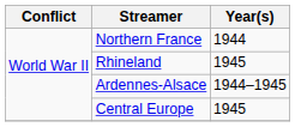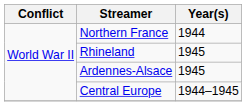 <table class=wikitable>
 <tr style="background:#efefef;">
 <th>Conflict</th>
 <th>Streamer</th>
 <th>Year(s)</th>
 </tr>
 <tr>
 <td rowspan="4"><a href='#'>World War II</a> <br> <br> </td>
 <td><a href='#'>Northern France</a></td>
 <td>1944</td>
 </tr>
 <tr>
 <td><a href='#'>Rhineland</a></td>
 <td>1945</td>
 </tr>
 <tr>
 <td><a href='#'>Ardennes-Alsace</a></td>
-<td>1944–1945</td>
+<td>1945</td>
 </tr>
 <tr>
 <td><a href='#'>Central Europe</a></td>
-<td>1945</td>
+<td>1944–1945</td>
 </tr>
 <tr>
 </tr>
 </table>
